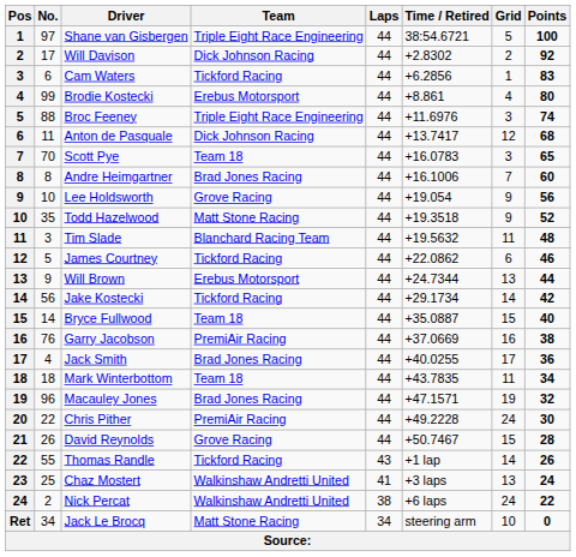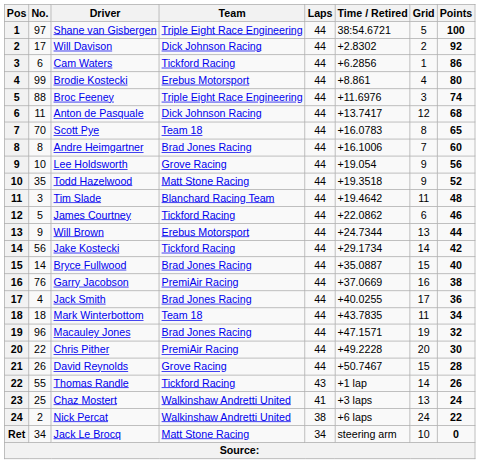 <table class="wikitable" style="font-size:90%;">
 <tr>
 <th>Pos</th>
 <th>No.</th>
 <th>Driver</th>
 <th>Team</th>
 <th>Laps</th>
 <th>Time / Retired</th>
 <th>Grid</th>
 <th>Points</th>
 </tr>
 <tr>
 <th>1</th>
 <td align="center">97</td>
 <td> <a href='#'>Shane van Gisbergen</a></td>
 <td><a href='#'>Triple Eight Race Engineering</a></td>
 <td align="center">44</td>
 <td>38:54.6721</td>
 <td align="center">5</td>
 <td align="center"><strong>100</strong></td>
 </tr>
 <tr>
 <th>2</th>
 <td align="center">17</td>
 <td> <a href='#'>Will Davison</a></td>
 <td><a href='#'>Dick Johnson Racing</a></td>
 <td align="center">44</td>
 <td>+2.8302</td>
 <td align="center">2</td>
 <td align="center"><strong>92</strong></td>
 </tr>
 <tr>
 <th>3</th>
 <td align="center">6</td>
 <td> <a href='#'>Cam Waters</a></td>
 <td><a href='#'>Tickford Racing</a></td>
 <td align="center">44</td>
 <td>+6.2856</td>
 <td align="center">1</td>
-<td align="center"><strong>83</strong></td>
+<td align="center"><strong>86</strong></td>
 </tr>
 <tr>
 <th>4</th>
 <td align="center">99</td>
 <td> <a href='#'>Brodie Kostecki</a></td>
 <td><a href='#'>Erebus Motorsport</a></td>
 <td align="center">44</td>
 <td>+8.861</td>
 <td align="center">4</td>
 <td align="center"><strong>80</strong></td>
 </tr>
 <tr>
 <th>5</th>
 <td align="center">88</td>
 <td> <a href='#'>Broc Feeney</a></td>
 <td><a href='#'>Triple Eight Race Engineering</a></td>
 <td align="center">44</td>
 <td>+11.6976</td>
 <td align="center">3</td>
 <td align="center"><strong>74</strong></td>
 </tr>
 <tr>
 <th>6</th>
 <td align="center">11</td>
 <td> <a href='#'>Anton de Pasquale</a></td>
 <td><a href='#'>Dick Johnson Racing</a></td>
 <td align="center">44</td>
 <td>+13.7417</td>
 <td align="center">12</td>
 <td align="center"><strong>68</strong></td>
 </tr>
 <tr>
 <th>7</th>
 <td align="center">70</td>
 <td> <a href='#'>Scott Pye</a></td>
 <td><a href='#'>Team 18</a></td>
 <td align="center">44</td>
 <td>+16.0783</td>
-<td align="center">3</td>
+<td align="center">8</td>
 <td align="center"><strong>65</strong></td>
 </tr>
 <tr>
 <th>8</th>
 <td align="center">8</td>
 <td> <a href='#'>Andre Heimgartner</a></td>
 <td><a href='#'>Brad Jones Racing</a></td>
 <td align="center">44</td>
 <td>+16.1006</td>
 <td align="center">7</td>
 <td align="center"><strong>60</strong></td>
 </tr>
 <tr>
 <th>9</th>
 <td align="center">10</td>
 <td> <a href='#'>Lee Holdsworth</a></td>
 <td><a href='#'>Grove Racing</a></td>
 <td align="center">44</td>
 <td>+19.054</td>
 <td align="center">9</td>
 <td align="center"><strong>56</strong></td>
 </tr>
 <tr>
 <th>10</th>
 <td align="center">35</td>
 <td> <a href='#'>Todd Hazelwood</a></td>
 <td><a href='#'>Matt Stone Racing</a></td>
 <td align="center">44</td>
 <td>+19.3518</td>
 <td align="center">9</td>
 <td align="center"><strong>52</strong></td>
 </tr>
 <tr>
 <th>11</th>
 <td align="center">3</td>
 <td> <a href='#'>Tim Slade</a></td>
 <td><a href='#'>Blanchard Racing Team</a></td>
 <td align="center">44</td>
-<td>+19.5632</td>
+<td>+19.4642</td>
 <td align="center">11</td>
 <td align="center"><strong>48</strong></td>
 </tr>
 <tr>
 <th>12</th>
 <td align="center">5</td>
 <td> <a href='#'>James Courtney</a></td>
 <td><a href='#'>Tickford Racing</a></td>
 <td align="center">44</td>
 <td>+22.0862</td>
 <td align="center">6</td>
 <td align="center"><strong>46</strong></td>
 </tr>
 <tr>
 <th>13</th>
 <td align="center">9</td>
 <td> <a href='#'>Will Brown</a></td>
 <td><a href='#'>Erebus Motorsport</a></td>
 <td align="center">44</td>
 <td>+24.7344</td>
 <td align="center">13</td>
 <td align="center"><strong>44</strong></td>
 </tr>
 <tr>
 <th>14</th>
 <td align="center">56</td>
 <td> <a href='#'>Jake Kostecki</a></td>
 <td><a href='#'>Tickford Racing</a></td>
 <td align="center">44</td>
 <td>+29.1734</td>
 <td align="center">14</td>
 <td align="center"><strong>42</strong></td>
 </tr>
 <tr>
 <th>15</th>
 <td align="center">14</td>
 <td> <a href='#'>Bryce Fullwood</a></td>
-<td><a href='#'>Team 18</a></td>
+<td><a href='#'>Brad Jones Racing</a></td>
 <td align="center">44</td>
 <td>+35.0887</td>
 <td align="center">15</td>
 <td align="center"><strong>40</strong></td>
 </tr>
 <tr>
 <th>16</th>
 <td align="center">76</td>
 <td> <a href='#'>Garry Jacobson</a></td>
 <td><a href='#'>PremiAir Racing</a></td>
 <td align="center">44</td>
 <td>+37.0669</td>
 <td align="center">16</td>
 <td align="center"><strong>38</strong></td>
 </tr>
 <tr>
 <th>17</th>
 <td align="center">4</td>
 <td> <a href='#'> Jack Smith</a></td>
 <td><a href='#'>Brad Jones Racing</a></td>
 <td align="center">44</td>
 <td>+40.0255</td>
 <td align="center">17</td>
 <td align="center"><strong>36</strong></td>
 </tr>
 <tr>
 <th>18</th>
 <td align="center">18</td>
 <td> <a href='#'>Mark Winterbottom</a></td>
 <td><a href='#'>Team 18</a></td>
 <td align="center">44</td>
 <td>+43.7835</td>
 <td align="center">11</td>
 <td align="center"><strong>34</strong></td>
 </tr>
 <tr>
 <th>19</th>
 <td align="center">96</td>
 <td> <a href='#'>Macauley Jones</a></td>
 <td><a href='#'>Brad Jones Racing</a></td>
 <td align="center">44</td>
 <td>+47.1571</td>
 <td align="center">19</td>
 <td align="center"><strong>32</strong></td>
 </tr>
 <tr>
 <th>20</th>
 <td align="center">22</td>
 <td> <a href='#'>Chris Pither</a></td>
 <td><a href='#'>PremiAir Racing</a></td>
 <td align="center">44</td>
 <td>+49.2228</td>
-<td align="center">24</td>
+<td align="center">20</td>
 <td align="center"><strong>30</strong></td>
 </tr>
 <tr>
 <th>21</th>
 <td align="center">26</td>
 <td> <a href='#'>David Reynolds</a></td>
 <td><a href='#'>Grove Racing</a></td>
 <td align="center">44</td>
 <td>+50.7467</td>
 <td align="center">15</td>
 <td align="center"><strong>28</strong></td>
 </tr>
 <tr>
 <th>22</th>
 <td align="center">55</td>
 <td> <a href='#'>Thomas Randle</a></td>
 <td><a href='#'>Tickford Racing</a></td>
 <td align="center">43</td>
 <td>+1 lap</td>
 <td align="center">14</td>
 <td align="center"><strong>26</strong></td>
 </tr>
 <tr>
 <th>23</th>
 <td align="center">25</td>
 <td> <a href='#'>Chaz Mostert</a></td>
 <td><a href='#'>Walkinshaw Andretti United</a></td>
 <td align="center">41</td>
 <td>+3 laps</td>
 <td align="center">13</td>
 <td align="center"><strong>24</strong></td>
 </tr>
 <tr>
 <th>24</th>
 <td align="center">2</td>
 <td> <a href='#'>Nick Percat</a></td>
 <td><a href='#'>Walkinshaw Andretti United</a></td>
 <td align="center">38</td>
 <td>+6 laps</td>
 <td align="center">24</td>
 <td align="center"><strong>22</strong></td>
 </tr>
 <tr>
 <th>Ret</th>
 <td align="center">34</td>
 <td> <a href='#'>Jack Le Brocq</a></td>
 <td><a href='#'>Matt Stone Racing</a></td>
 <td align="center">34</td>
 <td>steering arm</td>
 <td align="center">10</td>
 <td align="center"><strong>0</strong></td>
 </tr>
 <tr>
 <th colspan=9>Source:</th>
 </tr>
 </table>
